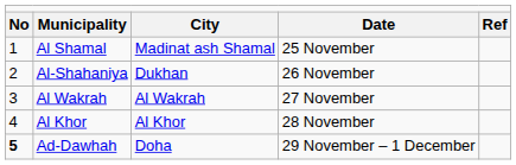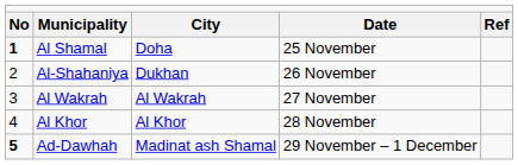 <table class="wikitable">
 <tr>
 <td colspan=6></td>
 </tr>
 <tr>
 <th>No</th>
 <th>Municipality</th>
 <th>City</th>
 <th>Date</th>
 <th>Ref</th>
 </tr>
 <tr>
-<td>1</td>
+<td><strong>1</strong></td>
 <td><a href='#'>Al Shamal</a></td>
-<td><a href='#'>Madinat ash Shamal</a></td>
+<td><a href='#'>Doha</a></td>
 <td>25 November</td>
 <td></td>
 </tr>
 <tr>
 <td>2</td>
 <td><a href='#'>Al-Shahaniya</a></td>
 <td><a href='#'>Dukhan</a></td>
 <td>26 November</td>
 <td></td>
 </tr>
 <tr>
 <td>3</td>
 <td><a href='#'>Al Wakrah</a></td>
 <td><a href='#'>Al Wakrah</a></td>
 <td>27 November</td>
 <td></td>
 </tr>
 <tr>
 <td>4</td>
 <td><a href='#'>Al Khor</a></td>
 <td><a href='#'>Al Khor</a></td>
 <td>28 November</td>
 <td></td>
 </tr>
 <tr>
 <td><strong>5</strong></td>
 <td><a href='#'>Ad-Dawhah</a></td>
-<td><a href='#'>Doha</a></td>
+<td><a href='#'>Madinat ash Shamal</a></td>
 <td>29 November – 1 December</td>
 <td></td>
 </tr>
 </table>
